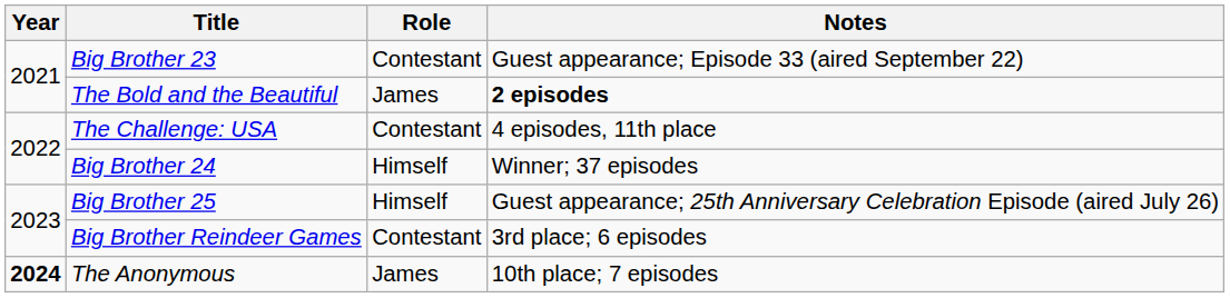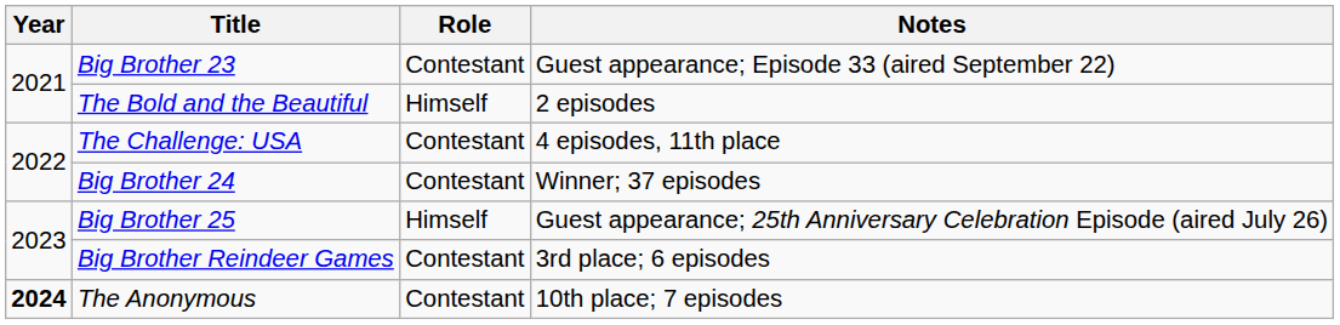 <table class="wikitable sortable">
 <tr>
 <th>Year</th>
 <th>Title</th>
 <th>Role</th>
 <th class="unsortable">Notes</th>
 </tr>
 <tr>
 <td rowspan="2">2021</td>
 <td><em><a href='#'>Big Brother 23</a></em></td>
 <td>Contestant</td>
 <td>Guest appearance; Episode 33 (aired September 22)</td>
 </tr>
 <tr>
 <td><em><a href='#'>The Bold and the Beautiful</a></em></td>
-<td>James</td>
-<td><strong>2 episodes</strong></td>
+<td>Himself</td>
+<td>2 episodes</td>
 </tr>
 <tr>
 <td rowspan="2">2022</td>
 <td><em><a href='#'>The Challenge: USA</a></em></td>
 <td>Contestant</td>
 <td>4 episodes, 11th place</td>
 </tr>
 <tr>
 <td><em><a href='#'>Big Brother 24</a></em></td>
-<td>Himself</td>
+<td>Contestant</td>
 <td>Winner; 37 episodes</td>
 </tr>
 <tr>
 <td rowspan="2">2023</td>
 <td><em><a href='#'>Big Brother 25</a></em></td>
 <td>Himself</td>
 <td>Guest appearance; <em>25th Anniversary Celebration</em> Episode (aired July 26)</td>
 </tr>
 <tr>
 <td><em><a href='#'>Big Brother Reindeer Games</a></em></td>
 <td>Contestant</td>
 <td>3rd place; 6 episodes</td>
 </tr>
 <tr>
 <td><strong>2024</strong></td>
 <td><em>The Anonymous</em></td>
-<td>James</td>
+<td>Contestant</td>
 <td>10th place; 7 episodes</td>
 </tr>
 </table>
